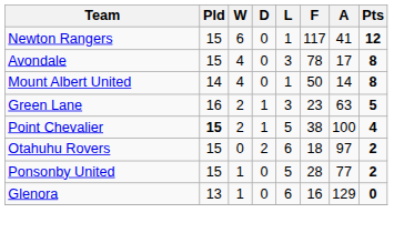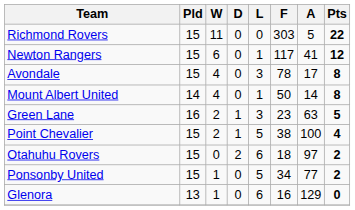 <table class="wikitable" style="text-align:center;">
 <tr>
 <th width=215>Team</th>
 <th width=20 abbr="Played">Pld</th>
 <th width=20 abbr="Won">W</th>
 <th width=20 abbr="Drawn">D</th>
 <th width=20 abbr="Lost">L</th>
 <th width=20 abbr="For">F</th>
 <th width=20 abbr="Against">A</th>
 <th width=20 abbr="Points">Pts</th>
+</tr>
+<tr>
+<td style="text-align:left;"><a href='#'>Richmond Rovers</a></td>
+<td>15</td>
+<td>11</td>
+<td>0</td>
+<td>0</td>
+<td>303</td>
+<td>5</td>
+<td><strong>22</strong></td>
 </tr>
 <tr>
 <td style="text-align:left;"><a href='#'>Newton Rangers</a></td>
 <td>15</td>
 <td>6</td>
 <td>0</td>
 <td>1</td>
 <td>117</td>
 <td>41</td>
 <td><strong>12</strong></td>
 </tr>
 <tr>
 <td style="text-align:left;"><a href='#'>Avondale</a></td>
 <td>15</td>
 <td>4</td>
 <td>0</td>
 <td>3</td>
 <td>78</td>
 <td>17</td>
 <td><strong>8</strong></td>
 </tr>
 <tr>
 <td style="text-align:left;"><a href='#'>Mount Albert United</a></td>
 <td>14</td>
 <td>4</td>
 <td>0</td>
 <td>1</td>
 <td>50</td>
 <td>14</td>
 <td><strong>8</strong></td>
 </tr>
 <tr>
 <td style="text-align:left;"><a href='#'>Green Lane</a></td>
 <td>16</td>
 <td>2</td>
 <td>1</td>
 <td>3</td>
 <td>23</td>
 <td>63</td>
 <td><strong>5</strong></td>
 </tr>
 <tr>
 <td style="text-align:left;"><a href='#'>Point Chevalier</a></td>
-<td><strong>15</strong></td>
+<td>15</td>
 <td>2</td>
 <td>1</td>
 <td>5</td>
 <td>38</td>
 <td>100</td>
 <td><strong>4</strong></td>
 </tr>
 <tr>
 <td style="text-align:left;"><a href='#'>Otahuhu Rovers</a></td>
 <td>15</td>
 <td>0</td>
 <td>2</td>
 <td>6</td>
 <td>18</td>
 <td>97</td>
 <td><strong>2</strong></td>
 </tr>
 <tr>
 <td style="text-align:left;"><a href='#'>Ponsonby United</a></td>
 <td>15</td>
 <td>1</td>
 <td>0</td>
 <td>5</td>
-<td>28</td>
+<td>34</td>
 <td>77</td>
 <td><strong>2</strong></td>
 </tr>
 <tr>
 <td style="text-align:left;"><a href='#'>Glenora</a></td>
 <td>13</td>
 <td>1</td>
 <td>0</td>
 <td>6</td>
 <td>16</td>
 <td>129</td>
 <td><strong>0</strong></td>
 </tr>
 <tr>
 </tr>
 </table>
